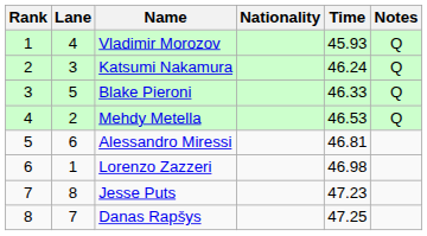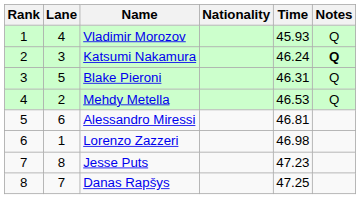 <table class="wikitable sortable" style="text-align:center">
 <tr>
 <th>Rank</th>
 <th>Lane</th>
 <th>Name</th>
 <th>Nationality</th>
 <th>Time</th>
 <th>Notes</th>
 </tr>
 <tr bgcolor=ccffcc>
 <td>1</td>
 <td>4</td>
 <td align=left><a href='#'>Vladimir Morozov</a></td>
 <td align=left></td>
 <td>45.93</td>
 <td>Q</td>
 </tr>
 <tr bgcolor=ccffcc>
 <td>2</td>
 <td>3</td>
 <td align=left><a href='#'>Katsumi Nakamura</a></td>
 <td align=left></td>
 <td>46.24</td>
-<td>Q</td>
+<td><strong>Q</strong></td>
 </tr>
 <tr bgcolor=ccffcc>
 <td>3</td>
 <td>5</td>
 <td align=left><a href='#'>Blake Pieroni</a></td>
 <td align=left></td>
-<td>46.33</td>
+<td>46.31</td>
 <td>Q</td>
 </tr>
 <tr bgcolor=ccffcc>
 <td>4</td>
 <td>2</td>
 <td align=left><a href='#'>Mehdy Metella</a></td>
 <td align=left></td>
 <td>46.53</td>
 <td>Q</td>
 </tr>
 <tr>
 <td>5</td>
 <td>6</td>
 <td align=left><a href='#'>Alessandro Miressi</a></td>
 <td align=left></td>
 <td>46.81</td>
 <td></td>
 </tr>
 <tr>
 <td>6</td>
 <td>1</td>
 <td align=left><a href='#'>Lorenzo Zazzeri</a></td>
 <td align=left></td>
 <td>46.98</td>
 <td></td>
 </tr>
 <tr>
 <td>7</td>
 <td>8</td>
 <td align=left><a href='#'>Jesse Puts</a></td>
 <td align=left></td>
 <td>47.23</td>
 <td></td>
 </tr>
 <tr>
 <td>8</td>
 <td>7</td>
 <td align=left><a href='#'>Danas Rapšys</a></td>
 <td align=left></td>
 <td>47.25</td>
 <td></td>
 </tr>
 </table>
